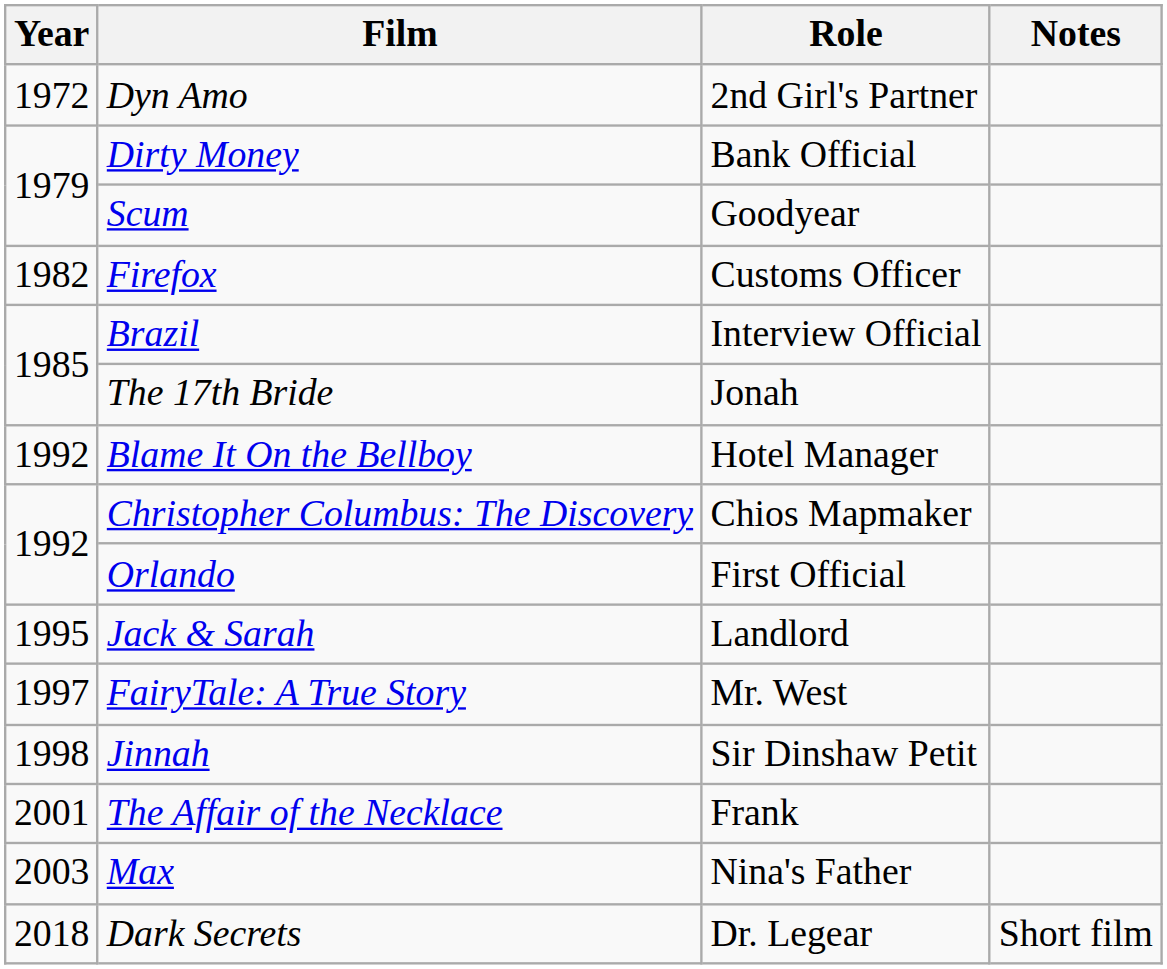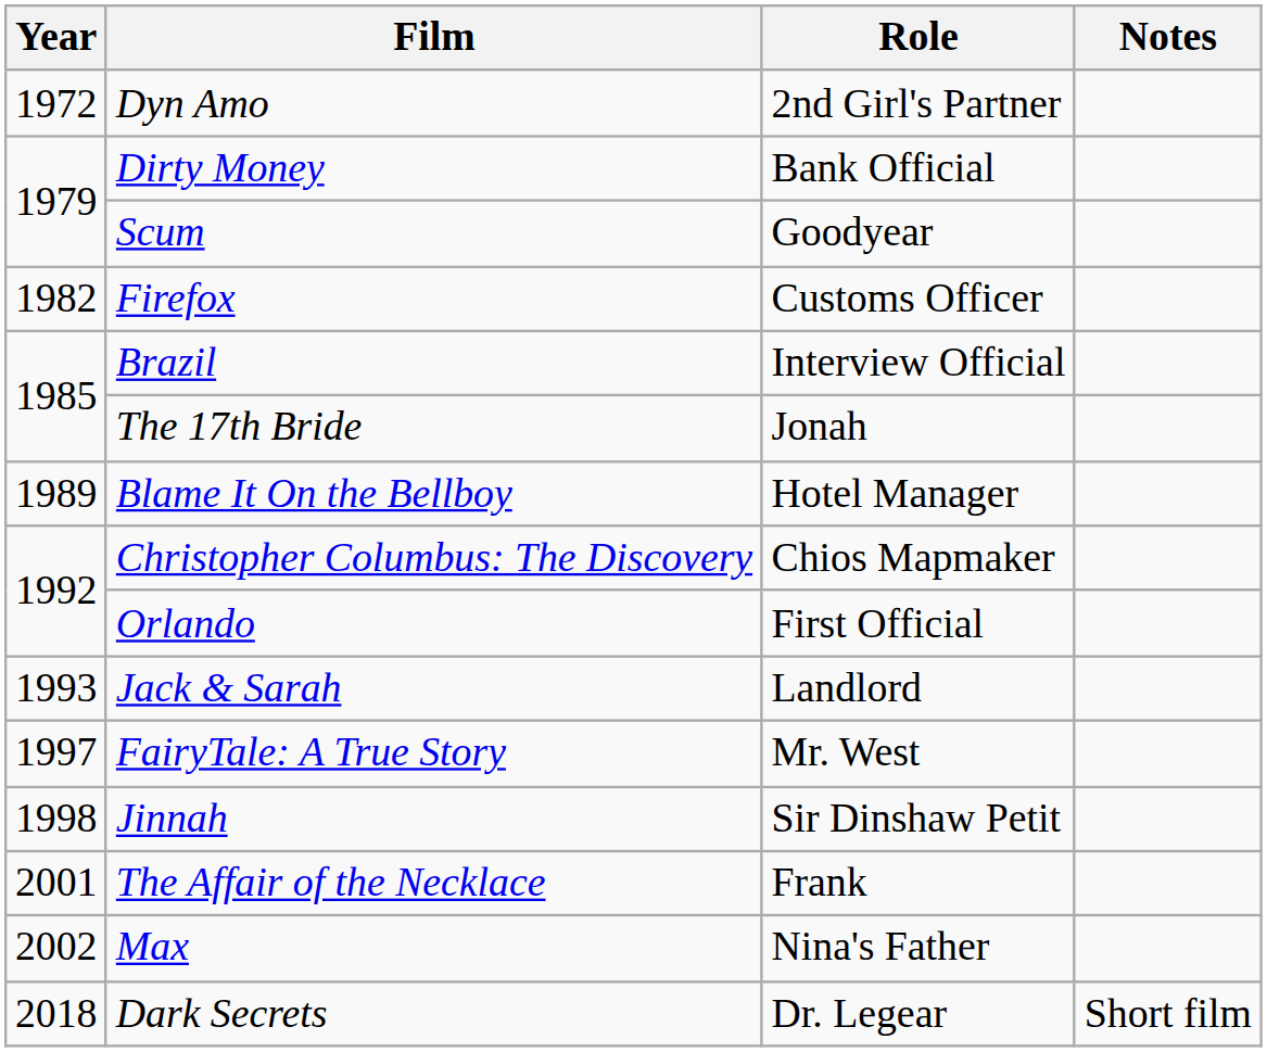 <table class="wikitable">
 <tr>
 <th>Year</th>
 <th>Film</th>
 <th>Role</th>
 <th>Notes</th>
 </tr>
 <tr>
 <td>1972</td>
 <td><em>Dyn Amo</em></td>
 <td>2nd Girl's Partner</td>
 <td></td>
 </tr>
 <tr>
 <td rowspan="2">1979</td>
 <td><a href='#'><em>Dirty Money</em></a></td>
 <td>Bank Official</td>
 <td></td>
 </tr>
 <tr>
 <td><a href='#'><em>Scum</em></a></td>
 <td>Goodyear</td>
 <td></td>
 </tr>
 <tr>
 <td>1982</td>
 <td><a href='#'><em>Firefox</em></a></td>
 <td>Customs Officer</td>
 <td></td>
 </tr>
 <tr>
 <td rowspan="2">1985</td>
 <td><a href='#'><em>Brazil</em></a></td>
 <td>Interview Official</td>
 <td></td>
 </tr>
 <tr>
 <td><em>The 17th Bride</em></td>
 <td>Jonah</td>
 <td></td>
 </tr>
 <tr>
-<td>1992</td>
+<td>1989</td>
 <td><a href='#'><em>Blame It On the Bellboy</em></a></td>
 <td>Hotel Manager</td>
 <td></td>
 </tr>
 <tr>
 <td rowspan="2">1992</td>
 <td><em><a href='#'>Christopher Columbus: The Discovery</a></em></td>
 <td>Chios Mapmaker</td>
 <td></td>
 </tr>
 <tr>
 <td><a href='#'><em>Orlando</em></a></td>
 <td>First Official</td>
 <td></td>
 </tr>
 <tr>
-<td>1995</td>
+<td>1993</td>
 <td><a href='#'><em>Jack & Sarah</em></a></td>
 <td>Landlord</td>
 <td></td>
 </tr>
 <tr>
 <td>1997</td>
 <td><em><a href='#'>FairyTale: A True Story</a></em></td>
 <td>Mr. West</td>
 <td></td>
 </tr>
 <tr>
 <td>1998</td>
 <td><a href='#'><em>Jinnah</em></a></td>
 <td>Sir Dinshaw Petit</td>
 <td></td>
 </tr>
 <tr>
 <td>2001</td>
 <td><em><a href='#'>The Affair of the Necklace</a></em></td>
 <td>Frank</td>
 <td></td>
 </tr>
 <tr>
-<td>2003</td>
+<td>2002</td>
 <td><a href='#'><em>Max</em></a></td>
 <td>Nina's Father</td>
 <td></td>
 </tr>
 <tr>
 <td>2018</td>
 <td><em>Dark Secrets</em></td>
 <td>Dr. Legear</td>
 <td>Short film</td>
 </tr>
 </table>
